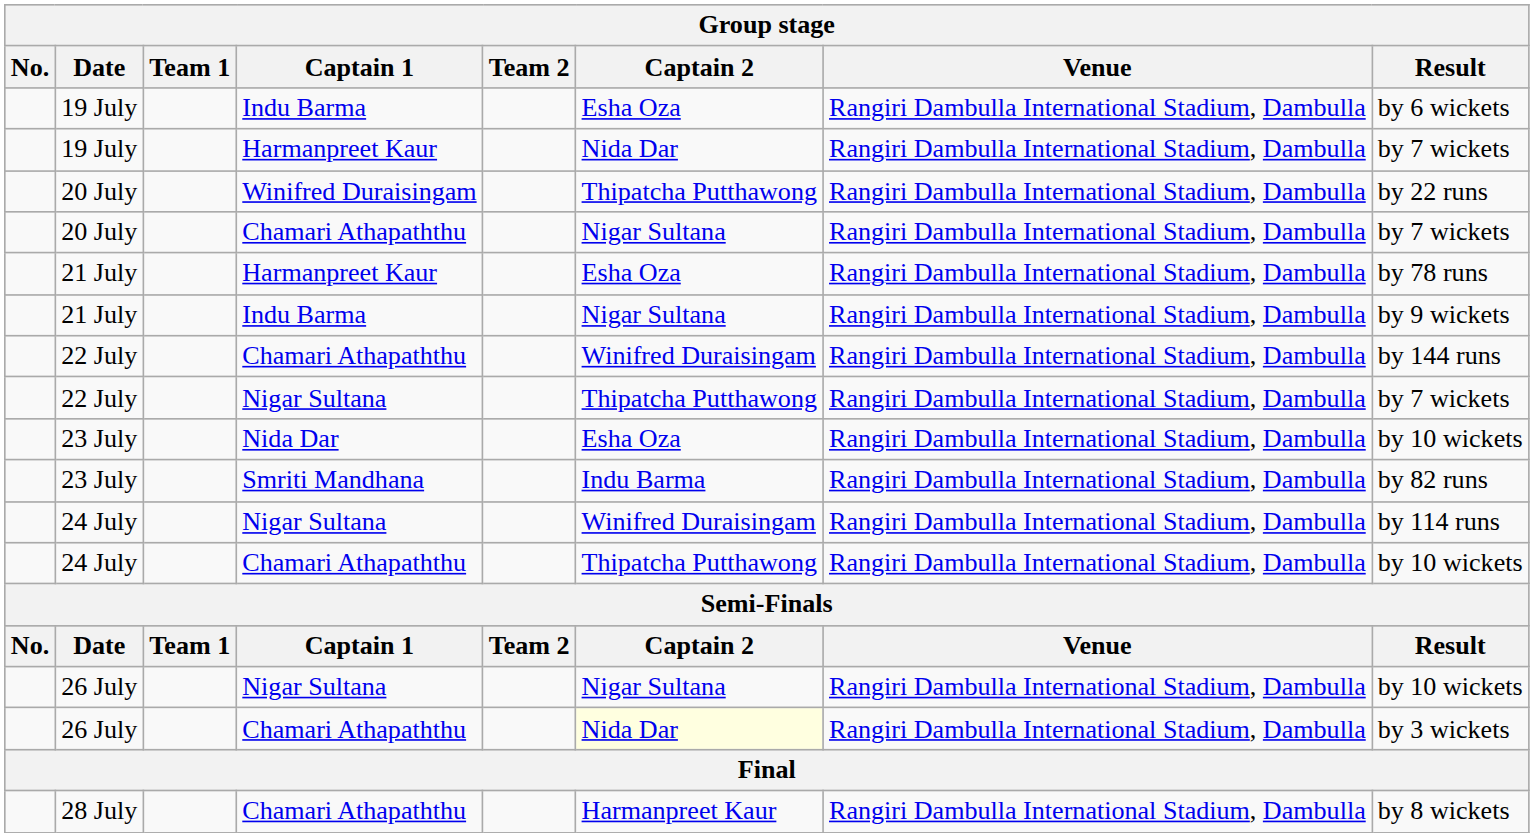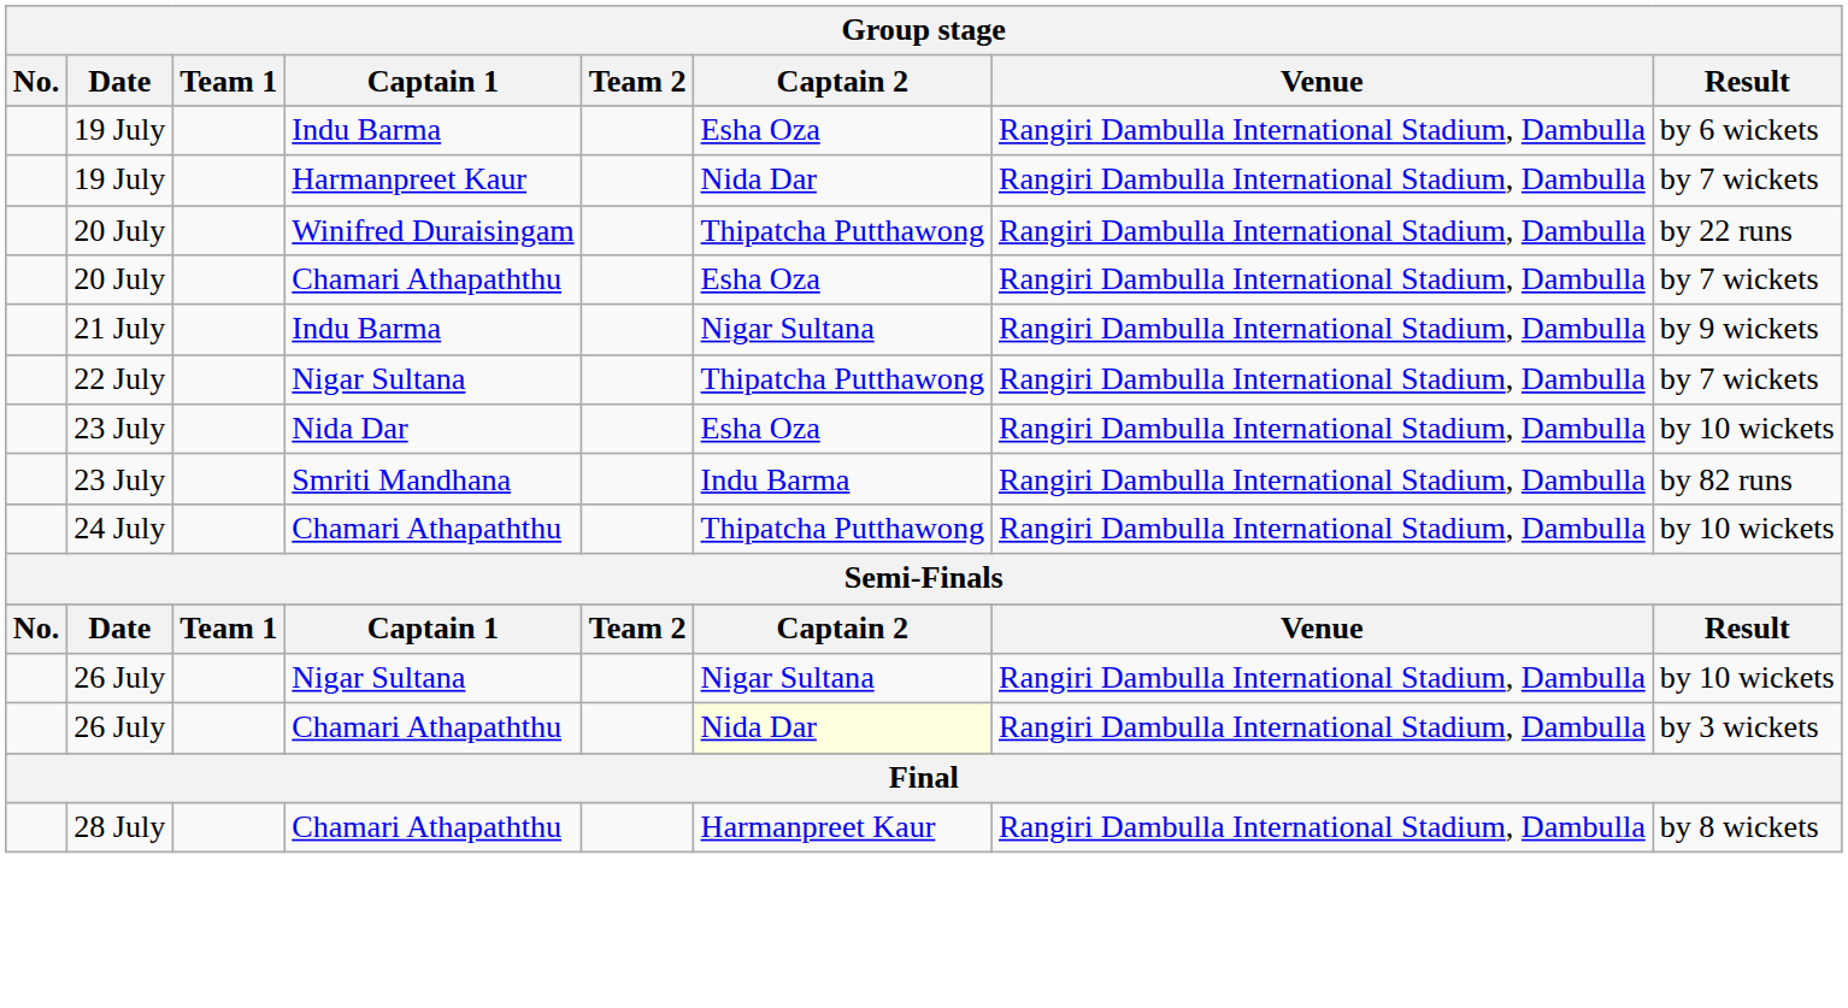 <table class="wikitable">
 <tr>
 <th colspan="8">Group stage</th>
 </tr>
 <tr>
 <th>No.</th>
 <th>Date</th>
 <th>Team 1</th>
 <th>Captain 1</th>
 <th>Team 2</th>
 <th>Captain 2</th>
 <th>Venue</th>
 <th>Result</th>
 </tr>
 <tr>
 <td></td>
 <td>19 July</td>
 <td></td>
 <td><a href='#'>Indu Barma</a></td>
 <td></td>
 <td><a href='#'>Esha Oza</a></td>
 <td><a href='#'>Rangiri Dambulla International Stadium</a>, <a href='#'>Dambulla</a></td>
 <td> by 6 wickets</td>
 </tr>
 <tr>
 <td></td>
 <td>19 July</td>
 <td></td>
 <td><a href='#'>Harmanpreet Kaur</a></td>
 <td></td>
 <td><a href='#'>Nida Dar</a></td>
 <td><a href='#'>Rangiri Dambulla International Stadium</a>, <a href='#'>Dambulla</a></td>
 <td> by 7 wickets</td>
 </tr>
 <tr>
 <td></td>
 <td>20 July</td>
 <td></td>
 <td><a href='#'>Winifred Duraisingam</a></td>
 <td></td>
 <td><a href='#'>Thipatcha Putthawong</a></td>
 <td><a href='#'>Rangiri Dambulla International Stadium</a>, <a href='#'>Dambulla</a></td>
 <td> by 22 runs</td>
 </tr>
 <tr>
 <td></td>
 <td>20 July</td>
 <td></td>
 <td><a href='#'>Chamari Athapaththu</a></td>
 <td></td>
-<td><a href='#'>Nigar Sultana</a></td>
+<td><a href='#'>Esha Oza</a></td>
 <td><a href='#'>Rangiri Dambulla International Stadium</a>, <a href='#'>Dambulla</a></td>
 <td> by 7 wickets</td>
-</tr>
-<tr>
-<td></td>
-<td>21 July</td>
-<td></td>
-<td><a href='#'>Harmanpreet Kaur</a></td>
-<td></td>
-<td><a href='#'>Esha Oza</a></td>
-<td><a href='#'>Rangiri Dambulla International Stadium</a>, <a href='#'>Dambulla</a></td>
-<td> by 78 runs</td>
 </tr>
 <tr>
 <td></td>
 <td>21 July</td>
 <td></td>
 <td><a href='#'>Indu Barma</a></td>
 <td></td>
 <td><a href='#'>Nigar Sultana</a></td>
 <td><a href='#'>Rangiri Dambulla International Stadium</a>, <a href='#'>Dambulla</a></td>
 <td> by 9 wickets</td>
-</tr>
-<tr>
-<td></td>
-<td>22 July</td>
-<td></td>
-<td><a href='#'>Chamari Athapaththu</a></td>
-<td></td>
-<td><a href='#'>Winifred Duraisingam</a></td>
-<td><a href='#'>Rangiri Dambulla International Stadium</a>, <a href='#'>Dambulla</a></td>
-<td> by 144 runs</td>
 </tr>
 <tr>
 <td></td>
 <td>22 July</td>
 <td></td>
 <td><a href='#'>Nigar Sultana</a></td>
 <td></td>
 <td><a href='#'>Thipatcha Putthawong</a></td>
 <td><a href='#'>Rangiri Dambulla International Stadium</a>, <a href='#'>Dambulla</a></td>
 <td> by 7 wickets</td>
 </tr>
 <tr>
 <td></td>
 <td>23 July</td>
 <td></td>
 <td><a href='#'>Nida Dar</a></td>
 <td></td>
 <td><a href='#'>Esha Oza</a></td>
 <td><a href='#'>Rangiri Dambulla International Stadium</a>, <a href='#'>Dambulla</a></td>
 <td> by 10 wickets</td>
 </tr>
 <tr>
 <td></td>
 <td>23 July</td>
 <td></td>
 <td><a href='#'>Smriti Mandhana</a></td>
 <td></td>
 <td><a href='#'>Indu Barma</a></td>
 <td><a href='#'>Rangiri Dambulla International Stadium</a>, <a href='#'>Dambulla</a></td>
 <td> by 82 runs</td>
-</tr>
-<tr>
-<td></td>
-<td>24 July</td>
-<td></td>
-<td><a href='#'>Nigar Sultana</a></td>
-<td></td>
-<td><a href='#'>Winifred Duraisingam</a></td>
-<td><a href='#'>Rangiri Dambulla International Stadium</a>, <a href='#'>Dambulla</a></td>
-<td> by 114 runs</td>
 </tr>
 <tr>
 <td></td>
 <td>24 July</td>
 <td></td>
 <td><a href='#'>Chamari Athapaththu</a></td>
 <td></td>
 <td><a href='#'>Thipatcha Putthawong</a></td>
 <td><a href='#'>Rangiri Dambulla International Stadium</a>, <a href='#'>Dambulla</a></td>
 <td> by 10 wickets</td>
 </tr>
 <tr>
 <th colspan="8">Semi-Finals</th>
 </tr>
 <tr>
 <th>No.</th>
 <th>Date</th>
 <th>Team 1</th>
 <th>Captain 1</th>
 <th>Team 2</th>
 <th>Captain 2</th>
 <th>Venue</th>
 <th>Result</th>
 </tr>
 <tr>
 <td></td>
 <td>26 July</td>
 <td></td>
 <td><a href='#'>Nigar Sultana</a></td>
 <td></td>
 <td><a href='#'>Nigar Sultana</a></td>
 <td><a href='#'>Rangiri Dambulla International Stadium</a>, <a href='#'>Dambulla</a></td>
 <td> by 10 wickets</td>
 </tr>
 <tr>
 <td></td>
 <td>26 July</td>
 <td></td>
 <td><a href='#'>Chamari Athapaththu</a></td>
 <td></td>
 <td style="background: lightyellow;"><a href='#'>Nida Dar</a></td>
 <td><a href='#'>Rangiri Dambulla International Stadium</a>, <a href='#'>Dambulla</a></td>
 <td> by 3 wickets</td>
 </tr>
 <tr>
 <th colspan="8">Final</th>
 </tr>
 <tr>
 <td></td>
 <td>28 July</td>
 <td></td>
 <td><a href='#'>Chamari Athapaththu</a></td>
 <td></td>
 <td><a href='#'>Harmanpreet Kaur</a></td>
 <td><a href='#'>Rangiri Dambulla International Stadium</a>, <a href='#'>Dambulla</a></td>
 <td> by 8 wickets</td>
 </tr>
 </table>
